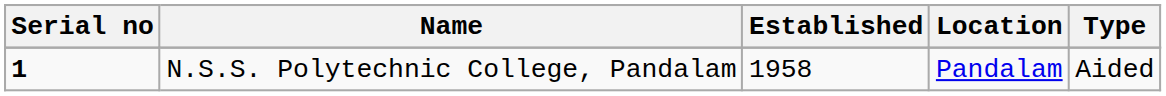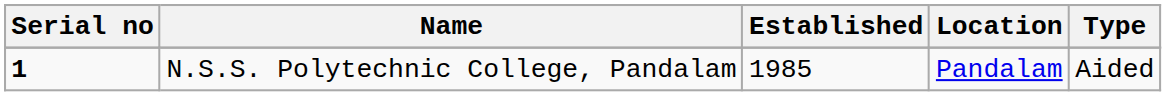 <table class="wikitable sortable">
 <tr>
 <th>Serial no</th>
 <th>Name</th>
 <th>Established</th>
 <th>Location</th>
 <th>Type</th>
 </tr>
 <tr style="background:green;"|>
 </tr>
 <tr>
 <td><strong>1</strong></td>
 <td>N.S.S. Polytechnic College, Pandalam</td>
-<td>1958</td>
+<td>1985</td>
 <td><a href='#'>Pandalam</a></td>
 <td>Aided</td>
 </tr>
 </table>
